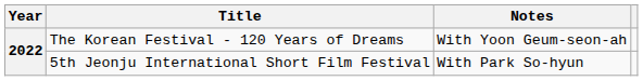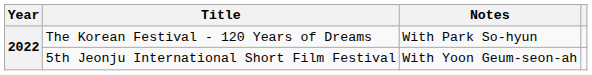 <table class="wikitable plainrowheaders">
 <tr>
 <th scope="col">Year</th>
 <th scope="col">Title</th>
 <th scope="col">Notes</th>
 <th scope="col" class="unsortable"></th>
 </tr>
 <tr>
 <th scope="row" rowspan="2">2022</th>
 <td>The Korean Festival - 120 Years of Dreams</td>
-<td>With Yoon Geum-seon-ah</td>
+<td>With Park So-hyun</td>
 <td style="text-align:center"></td>
 </tr>
 <tr>
 <td>5th Jeonju International Short Film Festival</td>
-<td>With Park So-hyun</td>
+<td>With Yoon Geum-seon-ah</td>
 <td style="text-align:center"></td>
 </tr>
 </table>
